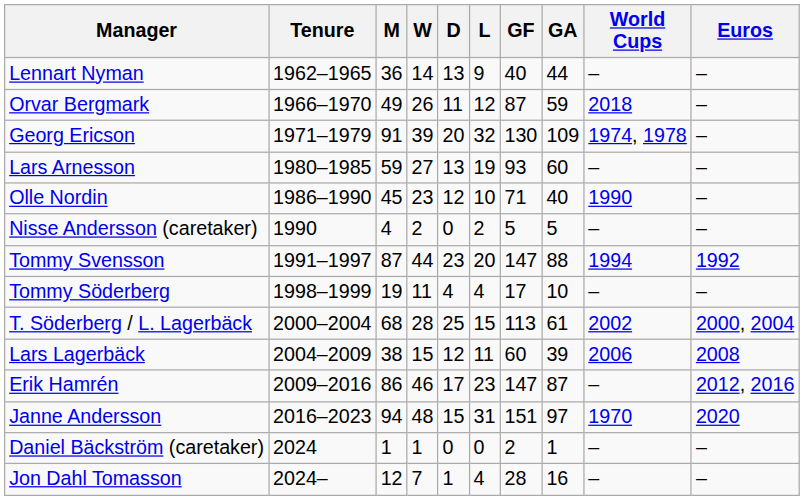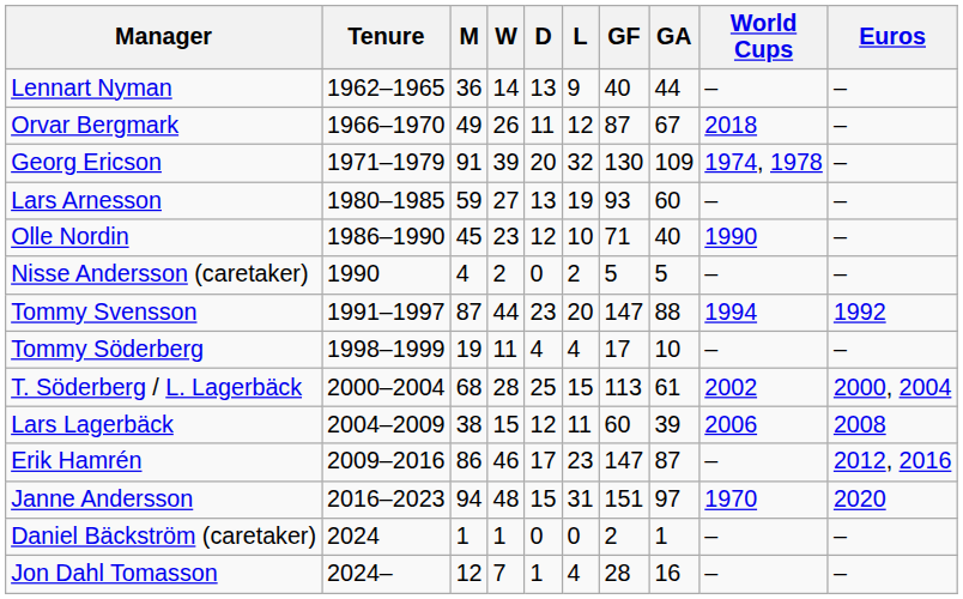 <table class="wikitable">
 <tr>
 <th>Manager</th>
 <th>Tenure</th>
 <th>M</th>
 <th>W</th>
 <th>D</th>
 <th>L</th>
 <th>GF</th>
 <th>GA</th>
 <th><a href='#'>World<br>Cups</a></th>
 <th><a href='#'>Euros</a></th>
 </tr>
 <tr>
 <td><a href='#'>Lennart Nyman</a></td>
 <td>1962–1965</td>
 <td>36</td>
 <td>14</td>
 <td>13</td>
 <td>9</td>
 <td>40</td>
 <td>44</td>
 <td>–</td>
 <td>–</td>
 </tr>
 <tr>
 <td><a href='#'>Orvar Bergmark</a></td>
 <td>1966–1970</td>
 <td>49</td>
 <td>26</td>
 <td>11</td>
 <td>12</td>
 <td>87</td>
-<td>59</td>
+<td>67</td>
 <td><a href='#'>2018</a></td>
 <td>–</td>
 </tr>
 <tr>
 <td><a href='#'>Georg Ericson</a></td>
 <td>1971–1979</td>
 <td>91</td>
 <td>39</td>
 <td>20</td>
 <td>32</td>
 <td>130</td>
 <td>109</td>
 <td><a href='#'>1974</a>, <a href='#'>1978</a></td>
 <td>–</td>
 </tr>
 <tr>
 <td><a href='#'>Lars Arnesson</a></td>
 <td>1980–1985</td>
 <td>59</td>
 <td>27</td>
 <td>13</td>
 <td>19</td>
 <td>93</td>
 <td>60</td>
 <td>–</td>
 <td>–</td>
 </tr>
 <tr>
 <td><a href='#'>Olle Nordin</a></td>
 <td>1986–1990</td>
 <td>45</td>
 <td>23</td>
 <td>12</td>
 <td>10</td>
 <td>71</td>
 <td>40</td>
 <td><a href='#'>1990</a></td>
 <td>–</td>
 </tr>
 <tr>
 <td><a href='#'>Nisse Andersson</a> (caretaker)</td>
 <td>1990</td>
 <td>4</td>
 <td>2</td>
 <td>0</td>
 <td>2</td>
 <td>5</td>
 <td>5</td>
 <td>–</td>
 <td>–</td>
 </tr>
 <tr>
 <td><a href='#'>Tommy Svensson</a></td>
 <td>1991–1997</td>
 <td>87</td>
 <td>44</td>
 <td>23</td>
 <td>20</td>
 <td>147</td>
 <td>88</td>
 <td><a href='#'>1994</a></td>
 <td><a href='#'>1992</a></td>
 </tr>
 <tr>
 <td><a href='#'>Tommy Söderberg</a></td>
 <td>1998–1999</td>
 <td>19</td>
 <td>11</td>
 <td>4</td>
 <td>4</td>
 <td>17</td>
 <td>10</td>
 <td>–</td>
 <td>–</td>
 </tr>
 <tr>
 <td><a href='#'>T. Söderberg</a> / <a href='#'>L. Lagerbäck</a></td>
 <td>2000–2004</td>
 <td>68</td>
 <td>28</td>
 <td>25</td>
 <td>15</td>
 <td>113</td>
 <td>61</td>
 <td><a href='#'>2002</a></td>
 <td><a href='#'>2000</a>, <a href='#'>2004</a></td>
 </tr>
 <tr>
 <td><a href='#'>Lars Lagerbäck</a></td>
 <td>2004–2009</td>
 <td>38</td>
 <td>15</td>
 <td>12</td>
 <td>11</td>
 <td>60</td>
 <td>39</td>
 <td><a href='#'>2006</a></td>
 <td><a href='#'>2008</a></td>
 </tr>
 <tr>
 <td><a href='#'>Erik Hamrén</a></td>
 <td>2009–2016</td>
 <td>86</td>
 <td>46</td>
 <td>17</td>
 <td>23</td>
 <td>147</td>
 <td>87</td>
 <td>–</td>
 <td><a href='#'>2012</a>, <a href='#'>2016</a></td>
 </tr>
 <tr>
 <td><a href='#'>Janne Andersson</a></td>
 <td>2016–2023</td>
 <td>94</td>
 <td>48</td>
 <td>15</td>
 <td>31</td>
 <td>151</td>
 <td>97</td>
 <td><a href='#'>1970</a></td>
 <td><a href='#'>2020</a></td>
 </tr>
 <tr>
 <td><a href='#'>Daniel Bäckström</a> (caretaker)</td>
 <td>2024</td>
 <td>1</td>
 <td>1</td>
 <td>0</td>
 <td>0</td>
 <td>2</td>
 <td>1</td>
 <td>–</td>
 <td>–</td>
 </tr>
 <tr>
 <td><a href='#'>Jon Dahl Tomasson</a></td>
 <td>2024–</td>
 <td>12</td>
 <td>7</td>
 <td>1</td>
 <td>4</td>
 <td>28</td>
 <td>16</td>
 <td>–</td>
 <td>–</td>
 </tr>
 </table>
